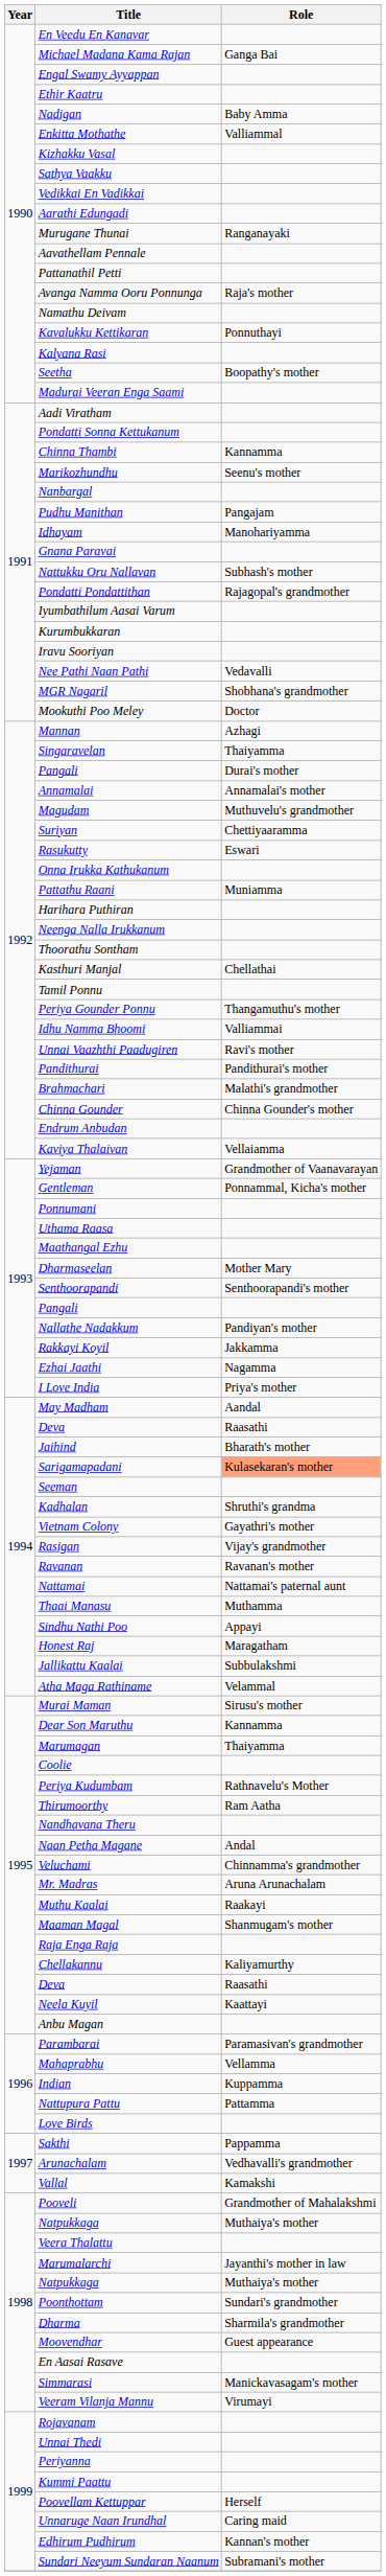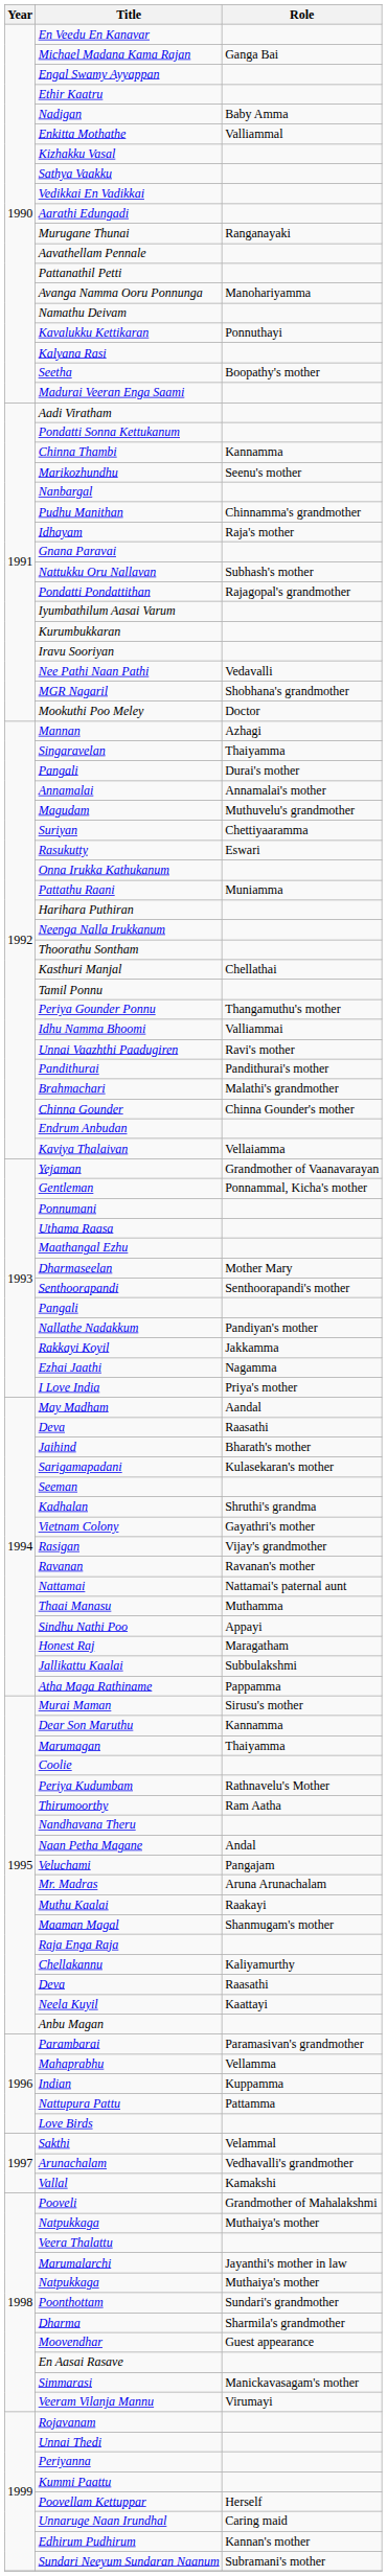 <table class="wikitable">
 <tr style="text-align:center;">
 <th>Year</th>
 <th>Title</th>
 <th>Role</th>
 </tr>
 <tr>
 <td rowspan="19">1990</td>
 <td><em><a href='#'>En Veedu En Kanavar</a></em></td>
 <td></td>
 </tr>
 <tr>
 <td><em><a href='#'>Michael Madana Kama Rajan</a></em></td>
 <td>Ganga Bai</td>
 </tr>
 <tr>
 <td><em><a href='#'>Engal Swamy Ayyappan</a></em></td>
 <td></td>
 </tr>
 <tr>
 <td><em><a href='#'>Ethir Kaatru</a></em></td>
 <td></td>
 </tr>
 <tr>
 <td><em><a href='#'>Nadigan</a></em></td>
 <td>Baby Amma</td>
 </tr>
 <tr>
 <td><em><a href='#'>Enkitta Mothathe</a></em></td>
 <td>Valliammal</td>
 </tr>
 <tr>
 <td><em><a href='#'>Kizhakku Vasal</a></em></td>
 <td></td>
 </tr>
 <tr>
 <td><em><a href='#'>Sathya Vaakku</a></em></td>
 <td></td>
 </tr>
 <tr>
 <td><em><a href='#'>Vedikkai En Vadikkai</a></em></td>
 <td></td>
 </tr>
 <tr>
 <td><em><a href='#'>Aarathi Edungadi</a></em></td>
 <td></td>
 </tr>
 <tr>
 <td><em>Murugane Thunai</em></td>
 <td>Ranganayaki</td>
 </tr>
 <tr>
 <td><em>Aavathellam Pennale</em></td>
 <td></td>
 </tr>
 <tr>
 <td><em>Pattanathil Petti</em></td>
 <td></td>
 </tr>
 <tr>
 <td><em>Avanga Namma Ooru Ponnunga</em></td>
-<td>Raja's mother</td>
+<td>Manohariyamma</td>
 </tr>
 <tr>
 <td><em>Namathu Deivam</em></td>
 <td></td>
 </tr>
 <tr>
 <td><em><a href='#'>Kavalukku Kettikaran</a></em></td>
 <td>Ponnuthayi</td>
 </tr>
 <tr>
 <td><em><a href='#'>Kalyana Rasi</a></em></td>
 <td></td>
 </tr>
 <tr>
 <td><em><a href='#'>Seetha</a></em></td>
 <td>Boopathy's mother</td>
 </tr>
 <tr>
 <td><em><a href='#'>Madurai Veeran Enga Saami</a></em></td>
 <td></td>
 </tr>
 <tr>
 <td rowspan="16">1991</td>
 <td><em>Aadi Viratham</em></td>
 <td></td>
 </tr>
 <tr>
 <td><em><a href='#'>Pondatti Sonna Kettukanum</a></em></td>
 <td></td>
 </tr>
 <tr>
 <td><em><a href='#'>Chinna Thambi</a></em></td>
 <td>Kannamma</td>
 </tr>
 <tr>
 <td><em><a href='#'>Marikozhundhu</a></em></td>
 <td>Seenu's mother</td>
 </tr>
 <tr>
 <td><em><a href='#'>Nanbargal</a></em></td>
 <td></td>
 </tr>
 <tr>
 <td><em><a href='#'>Pudhu Manithan</a></em></td>
-<td>Pangajam</td>
+<td>Chinnamma's grandmother</td>
 </tr>
 <tr>
 <td><em><a href='#'>Idhayam</a></em></td>
-<td>Manohariyamma</td>
+<td>Raja's mother</td>
 </tr>
 <tr>
 <td><em><a href='#'>Gnana Paravai</a></em></td>
 <td></td>
 </tr>
 <tr>
 <td><em><a href='#'>Nattukku Oru Nallavan</a></em></td>
 <td>Subhash's mother</td>
 </tr>
 <tr>
 <td><em><a href='#'>Pondatti Pondattithan</a></em></td>
 <td>Rajagopal's grandmother</td>
 </tr>
 <tr>
 <td><em>Iyumbathilum Aasai Varum</em></td>
 <td></td>
 </tr>
 <tr>
 <td><em>Kurumbukkaran</em></td>
 <td></td>
 </tr>
 <tr>
 <td><em>Iravu Sooriyan</em></td>
 <td></td>
 </tr>
 <tr>
 <td><em><a href='#'>Nee Pathi Naan Pathi</a></em></td>
 <td>Vedavalli</td>
 </tr>
 <tr>
 <td><em><a href='#'>MGR Nagaril</a></em></td>
 <td>Shobhana's grandmother</td>
 </tr>
 <tr>
 <td><em>Mookuthi Poo Meley</em></td>
 <td>Doctor</td>
 </tr>
 <tr>
 <td rowspan="22">1992</td>
 <td><em><a href='#'>Mannan</a></em></td>
 <td>Azhagi</td>
 </tr>
 <tr>
 <td><em><a href='#'>Singaravelan</a></em></td>
 <td>Thaiyamma</td>
 </tr>
 <tr>
 <td><em><a href='#'>Pangali</a></em></td>
 <td>Durai's mother</td>
 </tr>
 <tr>
 <td><em><a href='#'>Annamalai</a></em></td>
 <td>Annamalai's mother</td>
 </tr>
 <tr>
 <td><em><a href='#'>Magudam</a></em></td>
 <td>Muthuvelu's grandmother</td>
 </tr>
 <tr>
 <td><em><a href='#'>Suriyan</a></em></td>
 <td>Chettiyaaramma</td>
 </tr>
 <tr>
 <td><em><a href='#'>Rasukutty</a></em></td>
 <td>Eswari</td>
 </tr>
 <tr>
 <td><em><a href='#'>Onna Irukka Kathukanum</a></em></td>
 <td></td>
 </tr>
 <tr>
 <td><em><a href='#'>Pattathu Raani</a></em></td>
 <td>Muniamma</td>
 </tr>
 <tr>
 <td><em>Harihara Puthiran</em></td>
 <td></td>
 </tr>
 <tr>
 <td><em><a href='#'>Neenga Nalla Irukkanum</a></em></td>
 <td></td>
 </tr>
 <tr>
 <td><em>Thoorathu Sontham</em></td>
 <td></td>
 </tr>
 <tr>
 <td><em>Kasthuri Manjal</em></td>
 <td>Chellathai</td>
 </tr>
 <tr>
 <td><em>Tamil Ponnu</em></td>
 <td></td>
 </tr>
 <tr>
 <td><em><a href='#'>Periya Gounder Ponnu</a> </em></td>
 <td>Thangamuthu's mother</td>
 </tr>
 <tr>
 <td><em><a href='#'>Idhu Namma Bhoomi</a></em></td>
 <td>Valliammai</td>
 </tr>
 <tr>
 <td><em><a href='#'>Unnai Vaazhthi Paadugiren</a></em></td>
 <td>Ravi's mother</td>
 </tr>
 <tr>
 <td><em><a href='#'>Pandithurai</a></em></td>
 <td>Pandithurai's mother</td>
 </tr>
 <tr>
 <td><em><a href='#'>Brahmachari</a></em></td>
 <td>Malathi's grandmother</td>
 </tr>
 <tr>
 <td><em><a href='#'>Chinna Gounder</a></em></td>
 <td>Chinna Gounder's mother</td>
 </tr>
 <tr>
 <td><em><a href='#'>Endrum Anbudan</a></em></td>
 <td></td>
 </tr>
 <tr>
 <td><em><a href='#'>Kaviya Thalaivan</a></em></td>
 <td>Vellaiamma</td>
 </tr>
 <tr>
 <td rowspan="12">1993</td>
 <td><em><a href='#'>Yejaman</a></em></td>
 <td>Grandmother of Vaanavarayan</td>
 </tr>
 <tr>
 <td><em><a href='#'>Gentleman</a></em></td>
 <td>Ponnammal, Kicha's mother</td>
 </tr>
 <tr>
 <td><em><a href='#'>Ponnumani</a></em></td>
 <td></td>
 </tr>
 <tr>
 <td><em><a href='#'>Uthama Raasa</a></em></td>
 <td></td>
 </tr>
 <tr>
 <td><em><a href='#'>Maathangal Ezhu</a></em></td>
 <td></td>
 </tr>
 <tr>
 <td><em><a href='#'>Dharmaseelan</a></em></td>
 <td>Mother Mary</td>
 </tr>
 <tr>
 <td><em><a href='#'>Senthoorapandi</a></em></td>
 <td>Senthoorapandi's mother</td>
 </tr>
 <tr>
 <td><em><a href='#'>Pangali</a></em></td>
 <td></td>
 </tr>
 <tr>
 <td><em><a href='#'>Nallathe Nadakkum</a></em></td>
 <td>Pandiyan's mother</td>
 </tr>
 <tr>
 <td><em><a href='#'>Rakkayi Koyil</a></em></td>
 <td>Jakkamma</td>
 </tr>
 <tr>
 <td><em><a href='#'>Ezhai Jaathi</a></em></td>
 <td>Nagamma</td>
 </tr>
 <tr>
 <td><em><a href='#'>I Love India</a></em></td>
 <td>Priya's mother</td>
 </tr>
 <tr>
 <td rowspan="15">1994</td>
 <td><em><a href='#'>May Madham</a></em></td>
 <td>Aandal</td>
 </tr>
 <tr>
 <td><em><a href='#'>Deva</a></em></td>
 <td>Raasathi</td>
 </tr>
 <tr>
 <td><em><a href='#'>Jaihind</a></em></td>
 <td>Bharath's mother</td>
 </tr>
 <tr>
 <td><em><a href='#'>Sarigamapadani</a></em></td>
-<td style="background: lightsalmon;">Kulasekaran's mother</td>
+<td>Kulasekaran's mother</td>
 </tr>
 <tr>
 <td><em><a href='#'>Seeman</a></em></td>
 <td></td>
 </tr>
 <tr ->
 <td><em><a href='#'>Kadhalan</a></em></td>
 <td>Shruthi's grandma</td>
 </tr>
 <tr>
 <td><em><a href='#'>Vietnam Colony</a></em></td>
 <td>Gayathri's mother</td>
 </tr>
 <tr>
 <td><em><a href='#'>Rasigan</a></em></td>
 <td>Vijay's grandmother</td>
 </tr>
 <tr>
 <td><em><a href='#'>Ravanan</a></em></td>
 <td>Ravanan's mother</td>
 </tr>
 <tr>
 <td><em><a href='#'>Nattamai</a></em></td>
 <td>Nattamai's paternal aunt</td>
 </tr>
 <tr>
 <td><em><a href='#'>Thaai Manasu</a></em></td>
 <td>Muthamma</td>
 </tr>
 <tr>
 <td><em><a href='#'>Sindhu Nathi Poo</a></em></td>
 <td>Appayi</td>
 </tr>
 <tr>
 <td><em><a href='#'>Honest Raj</a></em></td>
 <td>Maragatham</td>
 </tr>
 <tr>
 <td><em><a href='#'>Jallikattu Kaalai</a></em></td>
 <td>Subbulakshmi</td>
 </tr>
 <tr>
 <td><em><a href='#'>Atha Maga Rathiname</a></em></td>
-<td>Velammal</td>
+<td>Pappamma</td>
 </tr>
 <tr>
 <td rowspan="17">1995</td>
 <td><em><a href='#'>Murai Maman</a></em></td>
 <td>Sirusu's mother</td>
 </tr>
 <tr>
 <td><em><a href='#'>Dear Son Maruthu</a></em></td>
 <td>Kannamma</td>
 </tr>
 <tr>
 <td><em><a href='#'>Marumagan</a></em></td>
 <td>Thaiyamma</td>
 </tr>
 <tr>
 <td><em><a href='#'>Coolie</a></em></td>
 <td></td>
 </tr>
 <tr>
 <td><em><a href='#'>Periya Kudumbam</a></em></td>
 <td>Rathnavelu's Mother</td>
 </tr>
 <tr>
 <td><em><a href='#'>Thirumoorthy</a></em></td>
 <td>Ram Aatha</td>
 </tr>
 <tr>
 <td><em><a href='#'>Nandhavana Theru</a></em></td>
 <td></td>
 </tr>
 <tr>
 <td><em><a href='#'>Naan Petha Magane</a></em></td>
 <td>Andal</td>
 </tr>
 <tr>
 <td><em><a href='#'>Veluchami</a></em></td>
-<td>Chinnamma's grandmother</td>
+<td>Pangajam</td>
 </tr>
 <tr>
 <td><em><a href='#'>Mr. Madras</a></em></td>
 <td>Aruna Arunachalam</td>
 </tr>
 <tr>
 <td><em><a href='#'>Muthu Kaalai</a></em></td>
 <td>Raakayi</td>
 </tr>
 <tr>
 <td><em><a href='#'>Maaman Magal</a></em></td>
 <td>Shanmugam's mother</td>
 </tr>
 <tr>
 <td><em><a href='#'>Raja Enga Raja</a></em></td>
 <td></td>
 </tr>
 <tr>
 <td><em><a href='#'>Chellakannu</a></em></td>
 <td>Kaliyamurthy</td>
 </tr>
 <tr>
 <td><em><a href='#'>Deva</a></em></td>
 <td>Raasathi</td>
 </tr>
 <tr>
 <td><em><a href='#'>Neela Kuyil</a></em></td>
 <td>Kaattayi</td>
 </tr>
 <tr>
 <td><em>Anbu Magan</em></td>
 <td></td>
 </tr>
 <tr>
 <td rowspan="5">1996</td>
 <td><em><a href='#'>Parambarai</a></em></td>
 <td>Paramasivan's grandmother</td>
 </tr>
 <tr>
 <td><em><a href='#'>Mahaprabhu</a></em></td>
 <td>Vellamma</td>
 </tr>
 <tr>
 <td><em><a href='#'>Indian</a></em></td>
 <td>Kuppamma</td>
 </tr>
 <tr>
 <td><em><a href='#'>Nattupura Pattu</a></em></td>
 <td>Pattamma</td>
 </tr>
 <tr>
 <td><em><a href='#'>Love Birds</a></em></td>
 <td></td>
 </tr>
 <tr>
 <td rowspan="3">1997</td>
 <td><em><a href='#'>Sakthi</a></em></td>
-<td>Pappamma</td>
+<td>Velammal</td>
 </tr>
 <tr>
 <td><em><a href='#'>Arunachalam</a></em></td>
 <td>Vedhavalli's grandmother</td>
 </tr>
 <tr>
 <td><em><a href='#'>Vallal</a></em></td>
 <td>Kamakshi</td>
 </tr>
 <tr>
 <td rowspan="11">1998</td>
 <td><em><a href='#'>Pooveli</a></em></td>
 <td>Grandmother of Mahalakshmi</td>
 </tr>
 <tr>
 <td><em><a href='#'>Natpukkaga</a></em></td>
 <td>Muthaiya's mother</td>
 </tr>
 <tr>
 <td><em><a href='#'>Veera Thalattu</a></em></td>
 <td></td>
 </tr>
 <tr>
 <td><em><a href='#'>Marumalarchi</a></em></td>
 <td>Jayanthi's mother in law</td>
 </tr>
 <tr>
 <td><em><a href='#'>Natpukkaga</a></em></td>
 <td>Muthaiya's mother</td>
 </tr>
 <tr>
 <td><em><a href='#'>Poonthottam</a></em></td>
 <td>Sundari's grandmother</td>
 </tr>
 <tr>
 <td><em><a href='#'>Dharma</a></em></td>
 <td>Sharmila's grandmother</td>
 </tr>
 <tr>
 <td><em><a href='#'>Moovendhar</a></em></td>
 <td>Guest appearance</td>
 </tr>
 <tr>
 <td><em>En Aasai Rasave</em></td>
 <td></td>
 </tr>
 <tr>
 <td><em><a href='#'>Simmarasi</a></em></td>
 <td>Manickavasagam's mother</td>
 </tr>
 <tr>
 <td><em><a href='#'>Veeram Vilanja Mannu</a></em></td>
 <td>Virumayi</td>
 </tr>
 <tr>
 <td rowspan="8">1999</td>
 <td><em><a href='#'>Rojavanam</a></em></td>
 <td></td>
 </tr>
 <tr>
 <td><em><a href='#'>Unnai Thedi</a></em></td>
 <td></td>
 </tr>
 <tr>
 <td><em><a href='#'>Periyanna</a></em></td>
 <td></td>
 </tr>
 <tr>
 <td><em><a href='#'>Kummi Paattu</a></em></td>
 <td></td>
 </tr>
 <tr>
 <td><em><a href='#'>Poovellam Kettuppar</a></em></td>
 <td>Herself</td>
 </tr>
 <tr>
 <td><em><a href='#'>Unnaruge Naan Irundhal</a></em></td>
 <td>Caring maid</td>
 </tr>
 <tr>
 <td><em><a href='#'>Edhirum Pudhirum</a></em></td>
 <td>Kannan's mother</td>
 </tr>
 <tr>
 <td><em><a href='#'>Sundari Neeyum Sundaran Naanum</a></em></td>
 <td>Subramani's mother</td>
 </tr>
 <tr>
 </tr>
 </table>
